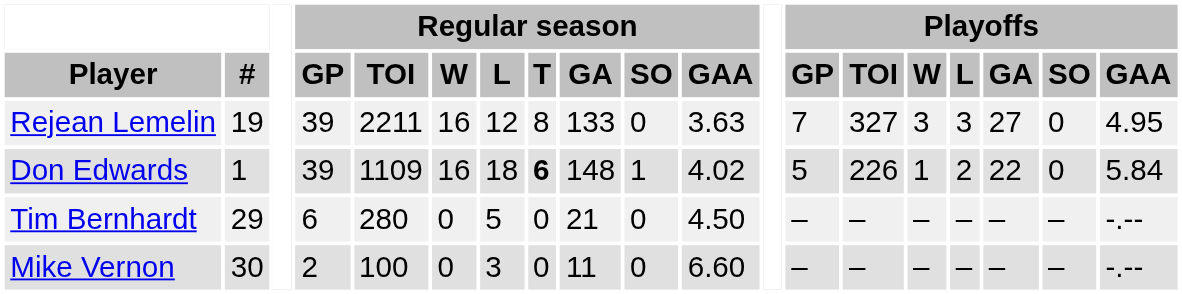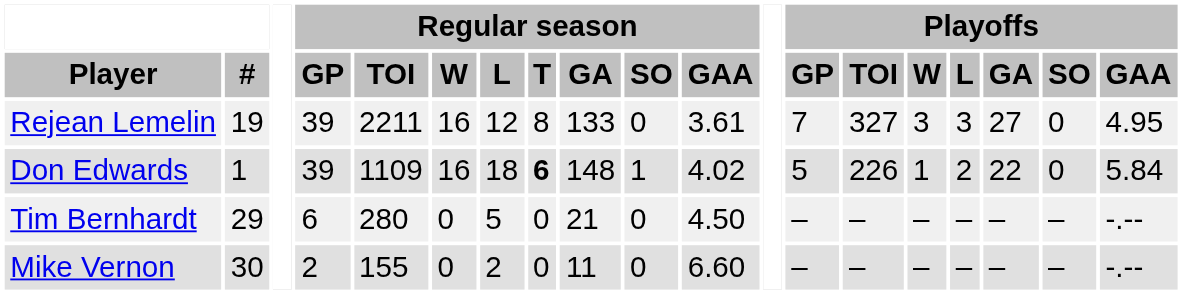 <table BORDER="0" CELLPADDING="3" CELLSPACING="2" ID="Table1">
 <tr ALIGN="center" bgcolor="#c0c0c0">
 <th ALIGN="center" colspan="2" bgcolor="#ffffff"> </th>
 <th ALIGN="center" rowspan="99" bgcolor="#ffffff"> </th>
 <th ALIGN="center" colspan="8">Regular season</th>
 <th ALIGN="center" rowspan="99" bgcolor="#ffffff"> </th>
 <th ALIGN="center" colspan="7">Playoffs</th>
 </tr>
 <tr ALIGN="center" bgcolor="#c0c0c0">
 <th ALIGN="center">Player</th>
 <th ALIGN="center">#</th>
 <th ALIGN="center">GP</th>
 <th ALIGN="center">TOI</th>
 <th ALIGN="center">W</th>
 <th ALIGN="center">L</th>
 <th ALIGN="center">T</th>
 <th ALIGN="center">GA</th>
 <th ALIGN="center">SO</th>
 <th ALIGN="center">GAA</th>
 <th ALIGN="center">GP</th>
 <th ALIGN="center">TOI</th>
 <th ALIGN="center">W</th>
 <th ALIGN="center">L</th>
 <th ALIGN="center">GA</th>
 <th ALIGN="center">SO</th>
 <th ALIGN="center">GAA</th>
 </tr>
 <tr bgcolor="#f0f0f0">
 <td><a href='#'>Rejean Lemelin</a></td>
 <td>19</td>
 <td>39</td>
 <td>2211</td>
 <td>16</td>
 <td>12</td>
 <td>8</td>
 <td>133</td>
 <td>0</td>
-<td>3.63</td>
+<td>3.61</td>
 <td>7</td>
 <td>327</td>
 <td>3</td>
 <td>3</td>
 <td>27</td>
 <td>0</td>
 <td>4.95</td>
 </tr>
 <tr bgcolor="#e0e0e0">
 <td><a href='#'>Don Edwards</a></td>
 <td>1</td>
 <td>39</td>
 <td>1109</td>
 <td>16</td>
 <td>18</td>
 <td><strong>6</strong></td>
 <td>148</td>
 <td>1</td>
 <td>4.02</td>
 <td>5</td>
 <td>226</td>
 <td>1</td>
 <td>2</td>
 <td>22</td>
 <td>0</td>
 <td>5.84</td>
 </tr>
 <tr bgcolor="#f0f0f0">
 <td><a href='#'>Tim Bernhardt</a></td>
 <td>29</td>
 <td>6</td>
 <td>280</td>
 <td>0</td>
 <td>5</td>
 <td>0</td>
 <td>21</td>
 <td>0</td>
 <td>4.50</td>
 <td>–</td>
 <td>–</td>
 <td>–</td>
 <td>–</td>
 <td>–</td>
 <td>–</td>
 <td>-.--</td>
 </tr>
 <tr bgcolor="#e0e0e0">
 <td><a href='#'>Mike Vernon</a></td>
 <td>30</td>
 <td>2</td>
-<td>100</td>
+<td>155</td>
 <td>0</td>
-<td>3</td>
+<td>2</td>
 <td>0</td>
 <td>11</td>
 <td>0</td>
 <td>6.60</td>
 <td>–</td>
 <td>–</td>
 <td>–</td>
 <td>–</td>
 <td>–</td>
 <td>–</td>
 <td>-.--</td>
 </tr>
 </table>
